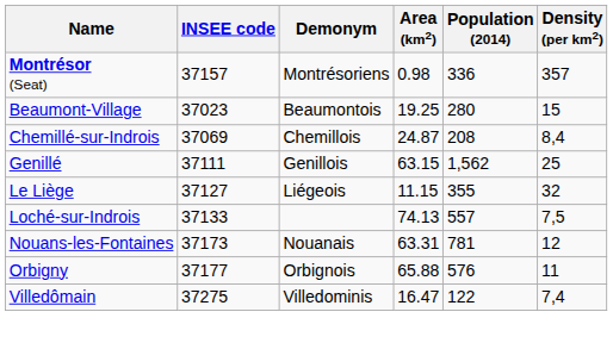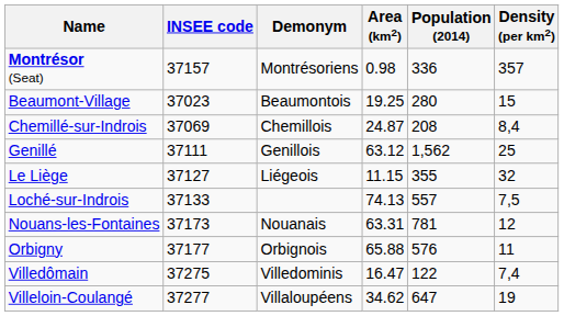 <table class="wikitable sortable">
 <tr>
 <th>Name</th>
 <th><a href='#'>INSEE code</a></th>
 <th>Demonym</th>
 <th>Area<br><small>(<abbr>km<sup>2</sup></abbr>)</small></th>
 <th>Population<br><small>(2014)</small></th>
 <th>Density<br><small>(per <abbr>km<sup>2</sup></abbr>)</small></th>
 </tr>
 <tr>
 <td><strong><a href='#'>Montrésor</a></strong><br><small>(Seat)</small></td>
 <td>37157</td>
 <td>Montrésoriens</td>
 <td>0.98</td>
 <td>336</td>
 <td>357</td>
 </tr>
 <tr>
 <td><a href='#'>Beaumont-Village</a></td>
 <td>37023</td>
 <td>Beaumontois</td>
 <td>19.25</td>
 <td>280</td>
 <td>15</td>
 </tr>
 <tr>
 <td><a href='#'>Chemillé-sur-Indrois</a></td>
 <td>37069</td>
 <td>Chemillois</td>
 <td>24.87</td>
 <td>208</td>
 <td>8,4</td>
 </tr>
 <tr>
 <td><a href='#'>Genillé</a></td>
 <td>37111</td>
 <td>Genillois</td>
-<td>63.15</td>
+<td>63.12</td>
 <td>1,562</td>
 <td>25</td>
 </tr>
 <tr>
 <td><a href='#'>Le Liège</a></td>
 <td>37127</td>
 <td>Liégeois</td>
 <td>11.15</td>
 <td>355</td>
 <td>32</td>
 </tr>
 <tr>
 <td><a href='#'>Loché-sur-Indrois</a></td>
 <td>37133</td>
 <td></td>
 <td>74.13</td>
 <td>557</td>
 <td>7,5</td>
 </tr>
 <tr>
 <td><a href='#'>Nouans-les-Fontaines</a></td>
 <td>37173</td>
 <td>Nouanais</td>
 <td>63.31</td>
 <td>781</td>
 <td>12</td>
 </tr>
 <tr>
 <td><a href='#'>Orbigny</a></td>
 <td>37177</td>
 <td>Orbignois</td>
 <td>65.88</td>
 <td>576</td>
 <td>11</td>
 </tr>
 <tr>
 <td><a href='#'>Villedômain</a></td>
 <td>37275</td>
 <td>Villedominis</td>
 <td>16.47</td>
 <td>122</td>
 <td>7,4</td>
 </tr>
+<tr>
+<td><a href='#'>Villeloin-Coulangé</a></td>
+<td>37277</td>
+<td>Villaloupéens</td>
+<td>34.62</td>
+<td>647</td>
+<td>19</td>
+</tr>
 </table>
